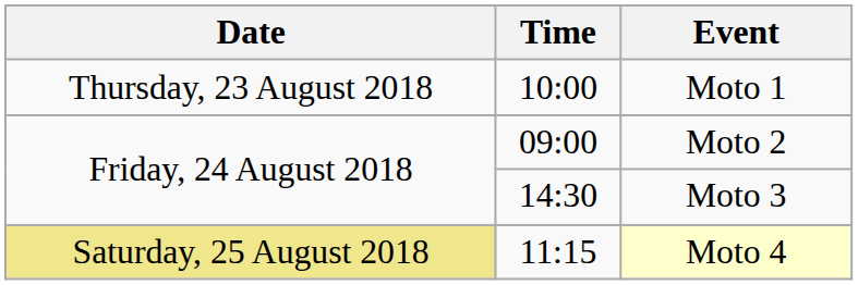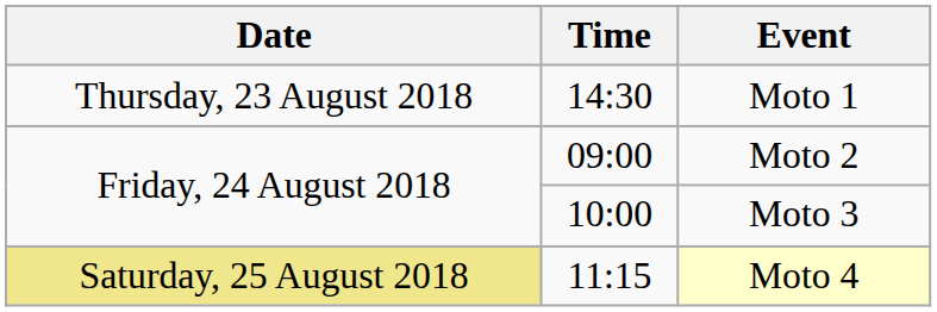 <table class = "wikitable" style="text-align:center;">
 <tr>
 <th width=220>Date</th>
 <th width=50>Time</th>
 <th width=100>Event</th>
 </tr>
 <tr>
 <td>Thursday, 23 August 2018</td>
-<td>10:00</td>
+<td>14:30</td>
 <td>Moto 1</td>
 </tr>
 <tr>
 <td rowspan=2>Friday, 24 August 2018</td>
 <td>09:00</td>
 <td>Moto 2</td>
 </tr>
 <tr>
-<td>14:30</td>
+<td>10:00</td>
 <td>Moto 3</td>
 </tr>
 <tr>
 <td style="background: khaki;">Saturday, 25 August 2018</td>
 <td>11:15</td>
 <td bgcolor=ffffcc>Moto 4</td>
 </tr>
 </table>
